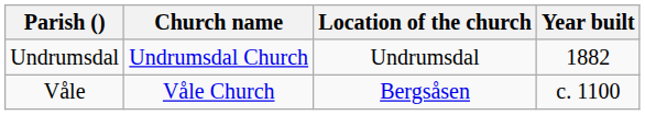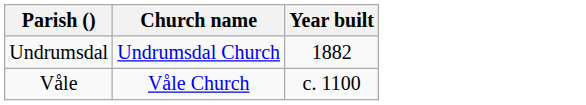 <table class="wikitable" style="text-align:center">
 <tr>
 <th>Parish ()</th>
 <th>Church name</th>
-<th>Location of the church</th>
 <th>Year built</th>
 </tr>
 <tr>
 <td rowspan="1">Undrumsdal</td>
 <td><a href='#'>Undrumsdal Church</a></td>
-<td>Undrumsdal</td>
 <td>1882</td>
 </tr>
 <tr>
 <td rowspan="1">Våle</td>
 <td><a href='#'>Våle Church</a></td>
-<td><a href='#'>Bergsåsen</a></td>
 <td>c. 1100</td>
 </tr>
 </table>
